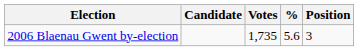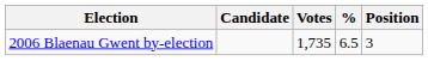 <table class="wikitable sortable">
 <tr>
 <th>Election</th>
 <th>Candidate</th>
 <th>Votes</th>
 <th>%</th>
 <th>Position</th>
 </tr>
 <tr>
 <td><a href='#'>2006 Blaenau Gwent by-election</a></td>
 <td></td>
 <td>1,735</td>
-<td>5.6</td>
+<td>6.5</td>
 <td>3</td>
 </tr>
 </table>
